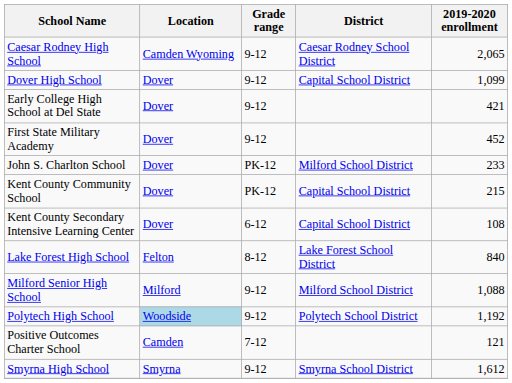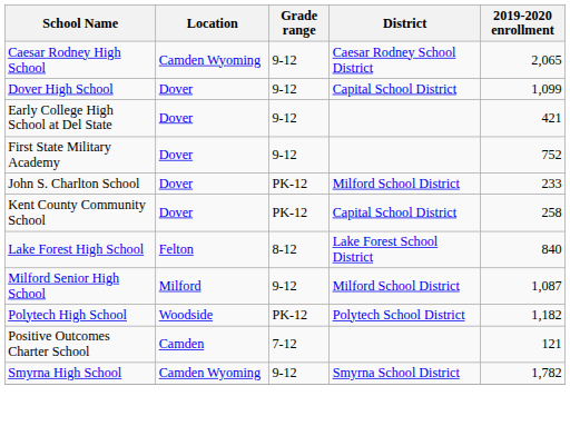 <table class="wikitable sortable" style="width:75%;">
 <tr>
 <th width=20%>School Name</th>
 <th width=15%>Location</th>
 <th width=8%>Grade<br>range</th>
 <th width=20%>District</th>
 <th width=8%>2019-2020<br>enrollment</th>
 </tr>
 <tr>
 <td><a href='#'>Caesar Rodney High School</a></td>
 <td><a href='#'>Camden Wyoming</a></td>
 <td>9-12</td>
 <td><a href='#'>Caesar Rodney School District</a></td>
 <td align="right">2,065</td>
 </tr>
 <tr>
 <td><a href='#'>Dover High School</a></td>
 <td><a href='#'>Dover</a></td>
 <td>9-12</td>
 <td><a href='#'>Capital School District</a></td>
 <td align="right">1,099</td>
 </tr>
 <tr>
 <td>Early College High School at Del State</td>
 <td><a href='#'>Dover</a></td>
 <td>9-12</td>
 <td></td>
 <td align="right">421</td>
 </tr>
 <tr>
 <td>First State Military Academy</td>
 <td><a href='#'>Dover</a></td>
 <td>9-12</td>
 <td></td>
-<td align="right">452</td>
+<td align="right">752</td>
 </tr>
 <tr>
 <td>John S. Charlton School</td>
 <td><a href='#'>Dover</a></td>
 <td>PK-12</td>
 <td><a href='#'>Milford School District</a></td>
 <td align="right">233</td>
 </tr>
 <tr>
 <td>Kent County Community School</td>
 <td><a href='#'>Dover</a></td>
 <td>PK-12</td>
 <td><a href='#'>Capital School District</a></td>
-<td align="right">215</td>
-</tr>
-<tr>
-<td>Kent County Secondary Intensive Learning Center</td>
-<td><a href='#'>Dover</a></td>
-<td>6-12</td>
-<td><a href='#'>Capital School District</a></td>
-<td align="right">108</td>
+<td align="right">258</td>
 </tr>
 <tr>
 <td><a href='#'>Lake Forest High School</a></td>
 <td><a href='#'>Felton</a></td>
 <td>8-12</td>
 <td><a href='#'>Lake Forest School District</a></td>
 <td align="right">840</td>
 </tr>
 <tr>
 <td><a href='#'>Milford Senior High School</a></td>
 <td><a href='#'>Milford</a></td>
 <td>9-12</td>
 <td><a href='#'>Milford School District</a></td>
-<td align="right">1,088</td>
+<td align="right">1,087</td>
 </tr>
 <tr>
 <td><a href='#'>Polytech High School</a></td>
-<td style="background: lightblue;"><a href='#'>Woodside</a></td>
-<td>9-12</td>
+<td><a href='#'>Woodside</a></td>
+<td>PK-12</td>
 <td><a href='#'>Polytech School District</a></td>
-<td align="right">1,192</td>
+<td align="right">1,182</td>
 </tr>
 <tr>
 <td>Positive Outcomes Charter School</td>
 <td><a href='#'>Camden</a></td>
 <td>7-12</td>
 <td></td>
 <td align="right">121</td>
 </tr>
 <tr>
 <td><a href='#'>Smyrna High School</a></td>
-<td><a href='#'>Smyrna</a></td>
+<td><a href='#'>Camden Wyoming</a></td>
 <td>9-12</td>
 <td><a href='#'>Smyrna School District</a></td>
-<td align="right">1,612</td>
+<td align="right">1,782</td>
 </tr>
 <tr>
 </tr>
 </table>
